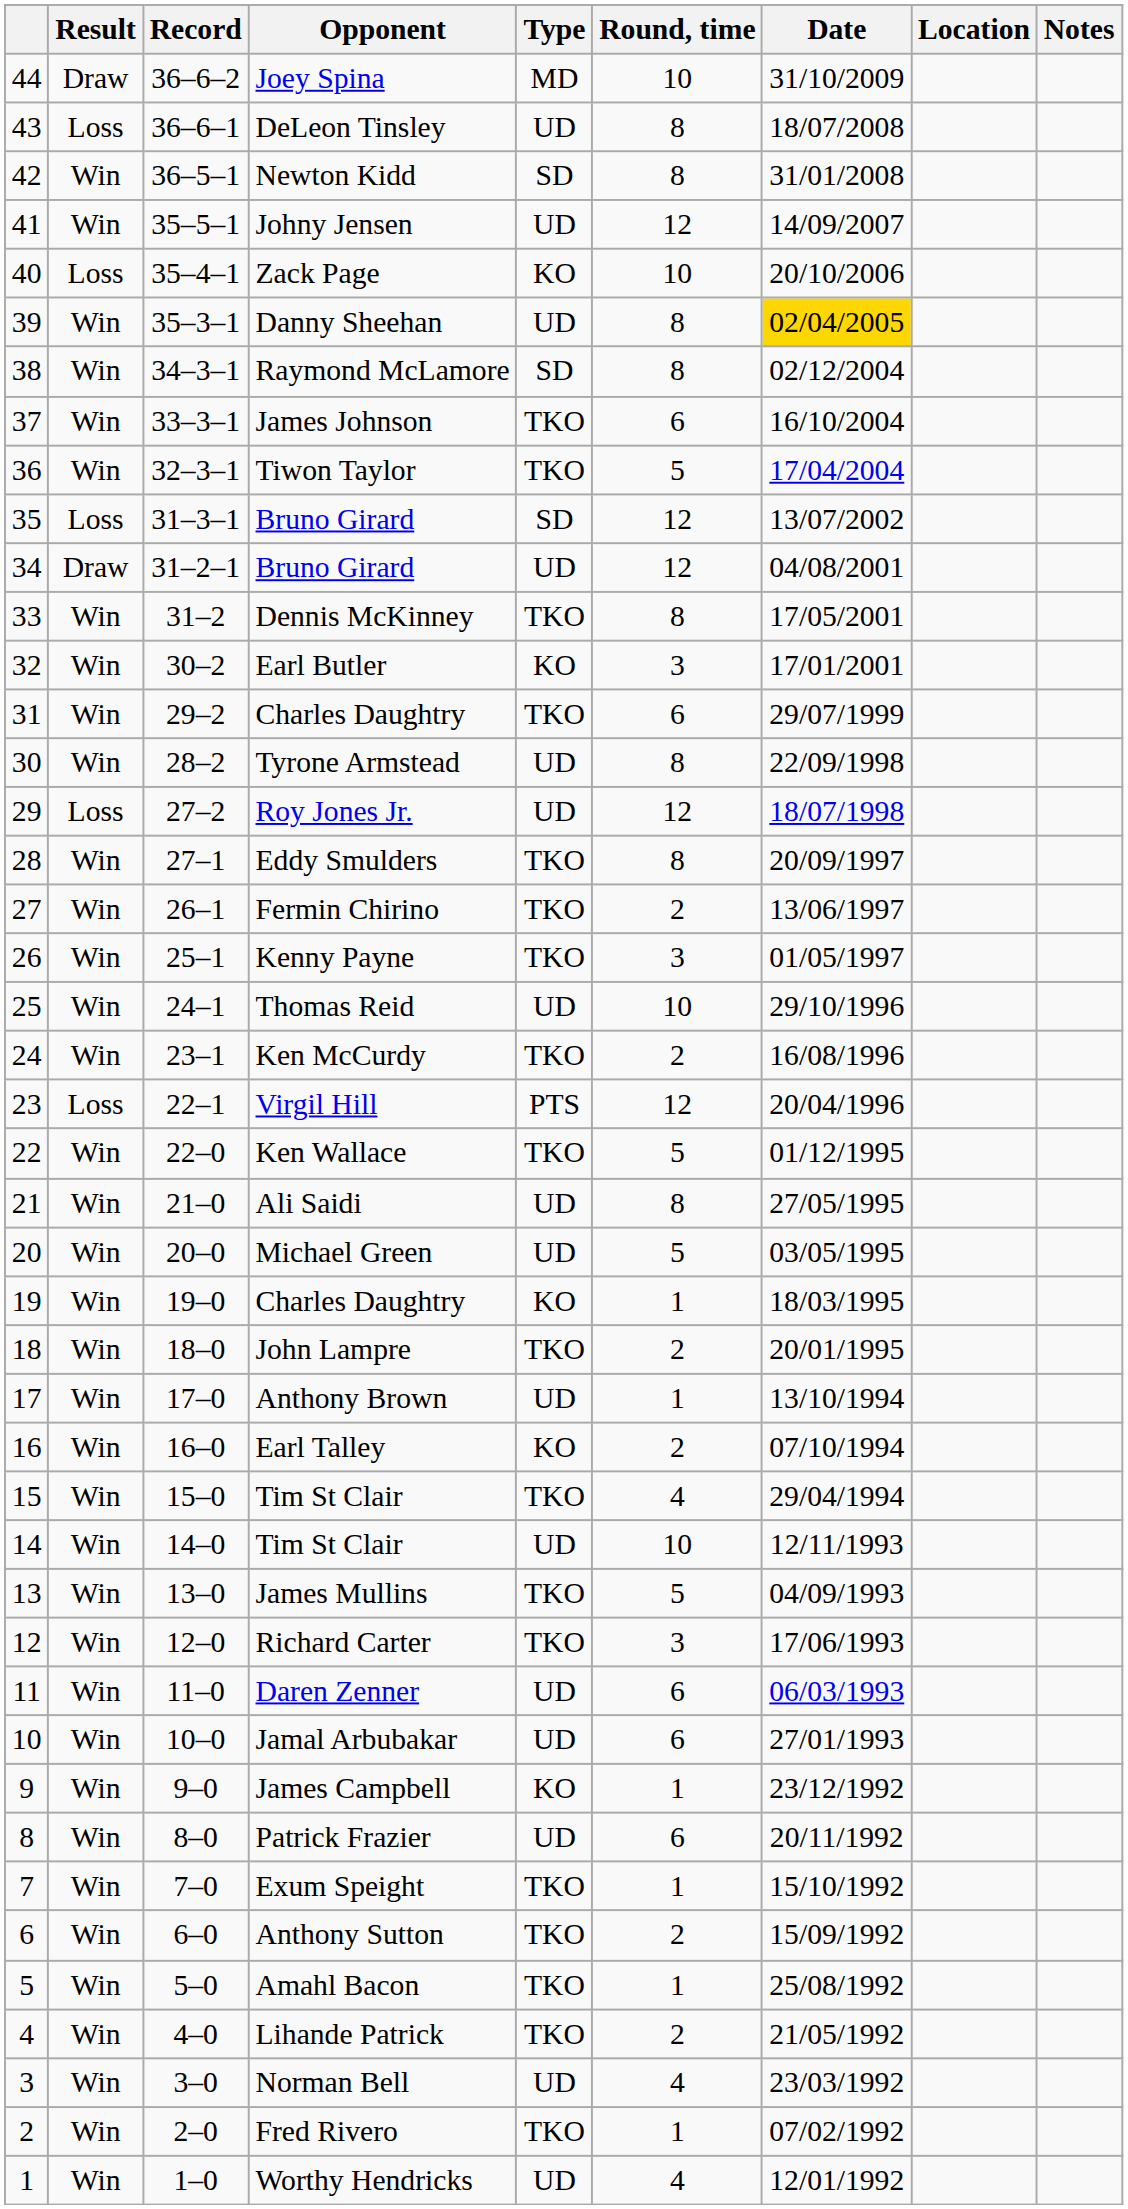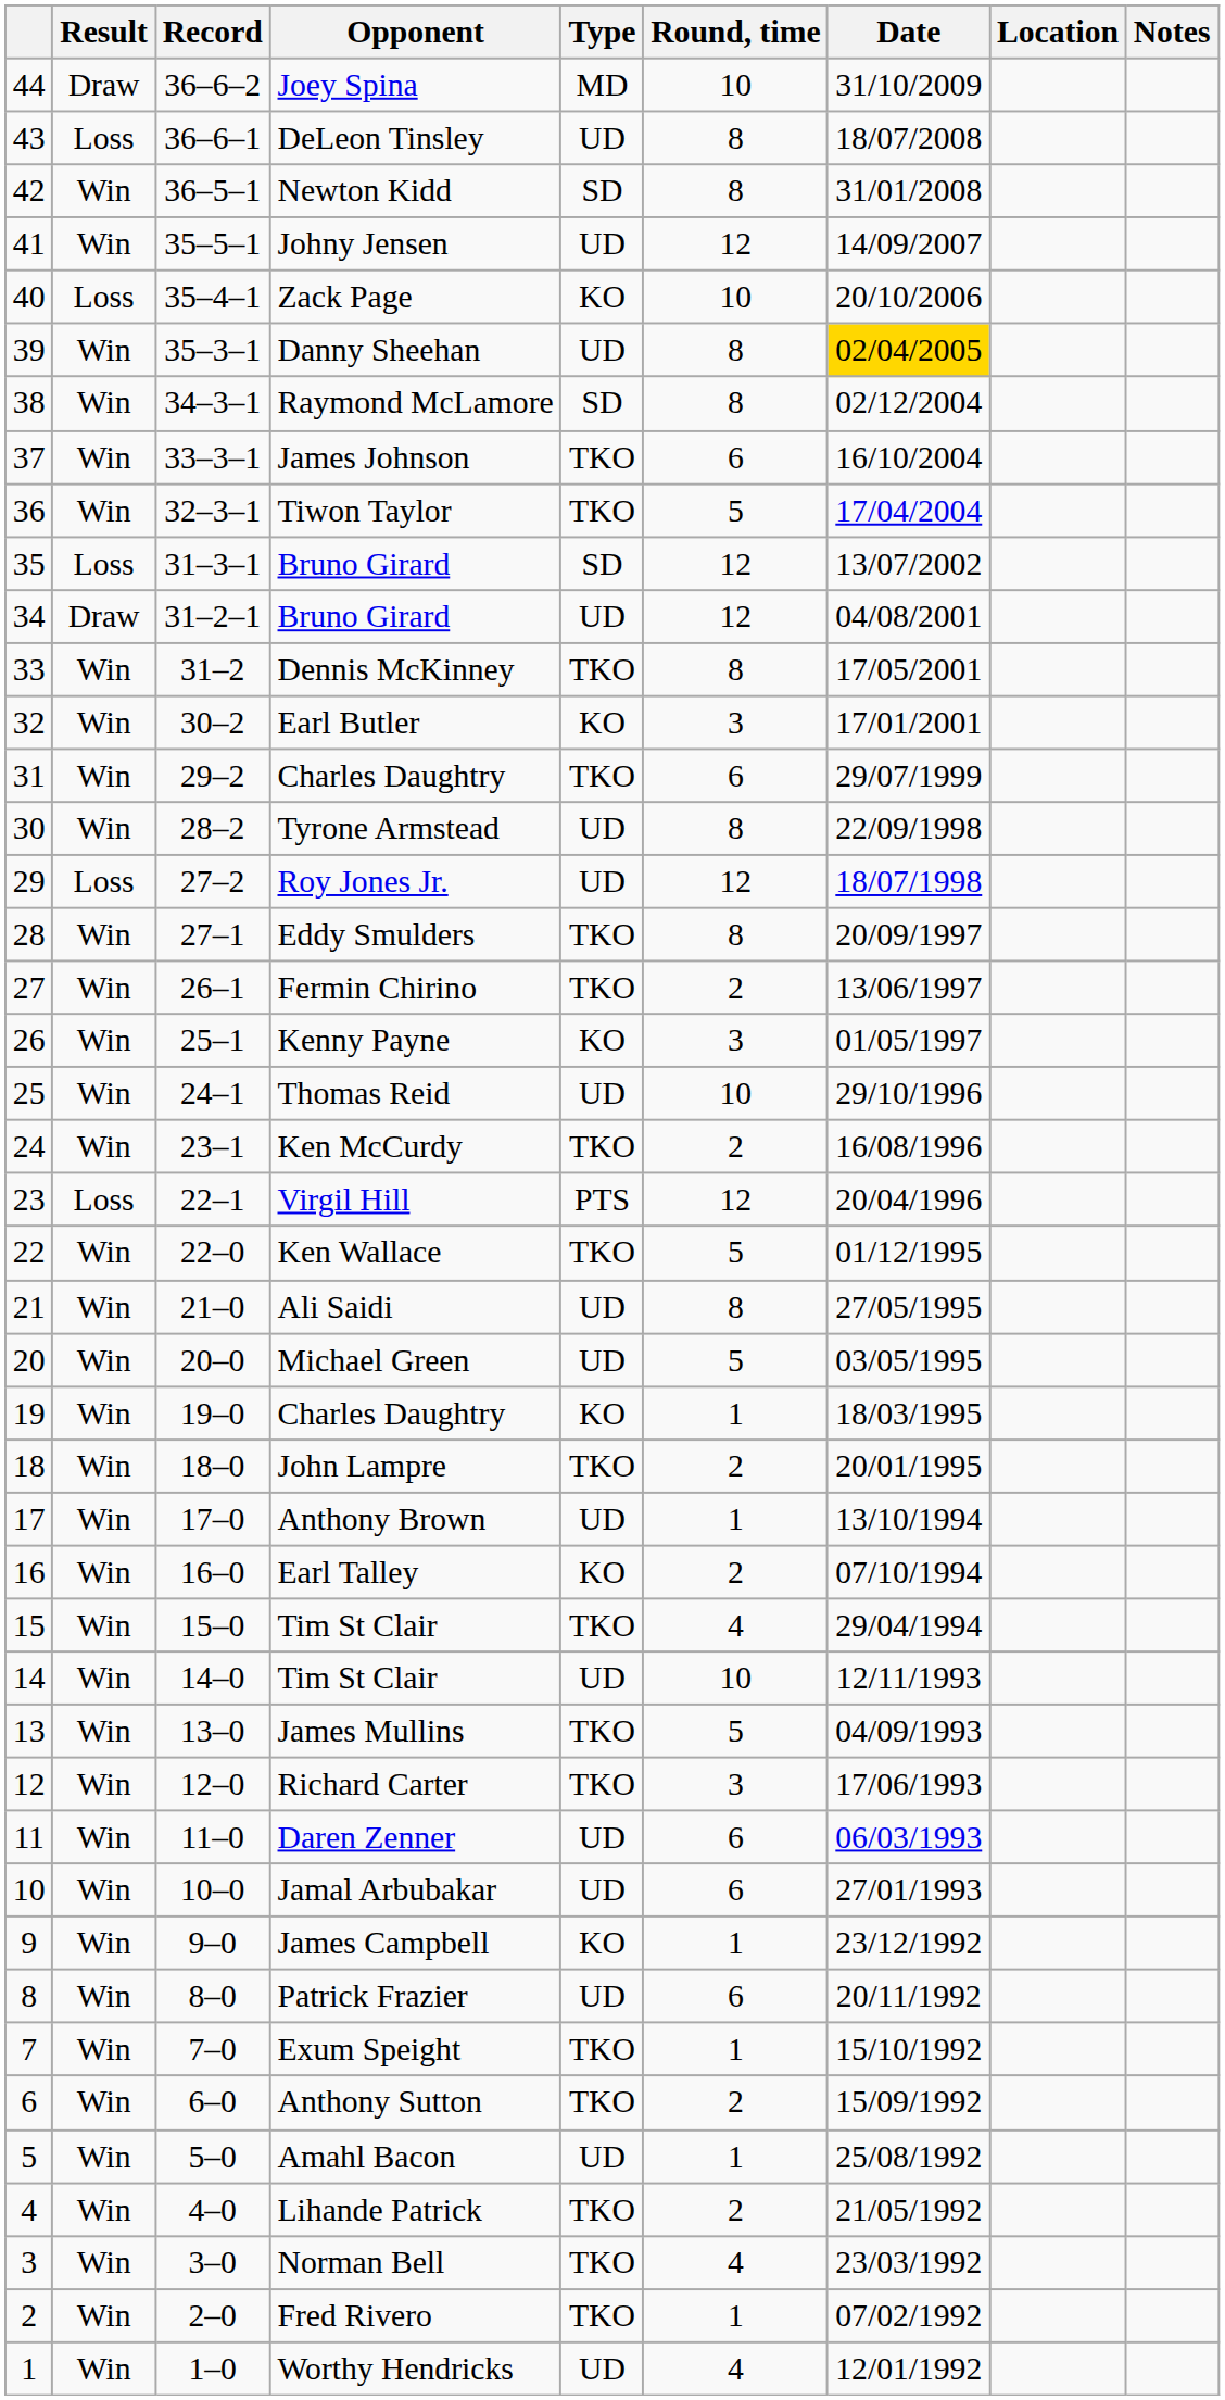 <table class="wikitable" style="text-align:center; font-size:95%">
 <tr>
 <th></th>
 <th>Result</th>
 <th>Record</th>
 <th>Opponent</th>
 <th>Type</th>
 <th>Round, time</th>
 <th>Date</th>
 <th>Location</th>
 <th>Notes</th>
 </tr>
 <tr>
 <td>44</td>
 <td>Draw</td>
 <td>36–6–2</td>
 <td align=left> <a href='#'>Joey Spina</a></td>
 <td>MD</td>
 <td>10</td>
 <td>31/10/2009</td>
 <td align=left> </td>
 <td align=left></td>
 </tr>
 <tr>
 <td>43</td>
 <td>Loss</td>
 <td>36–6–1</td>
 <td align=left> DeLeon Tinsley</td>
 <td>UD</td>
 <td>8</td>
 <td>18/07/2008</td>
 <td align=left> </td>
 <td align=left></td>
 </tr>
 <tr>
 <td>42</td>
 <td>Win</td>
 <td>36–5–1</td>
 <td align=left> Newton Kidd</td>
 <td>SD</td>
 <td>8</td>
 <td>31/01/2008</td>
 <td align=left> </td>
 <td align=left></td>
 </tr>
 <tr>
 <td>41</td>
 <td>Win</td>
 <td>35–5–1</td>
 <td align=left> Johny Jensen</td>
 <td>UD</td>
 <td>12</td>
 <td>14/09/2007</td>
 <td align=left> </td>
 <td align=left></td>
 </tr>
 <tr>
 <td>40</td>
 <td>Loss</td>
 <td>35–4–1</td>
 <td align=left> Zack Page</td>
 <td>KO</td>
 <td>10</td>
 <td>20/10/2006</td>
 <td align=left> </td>
 <td align=left></td>
 </tr>
 <tr>
 <td>39</td>
 <td>Win</td>
 <td>35–3–1</td>
 <td align=left> Danny Sheehan</td>
 <td>UD</td>
 <td>8</td>
 <td style="background: gold;">02/04/2005</td>
 <td align=left> </td>
 <td align=left></td>
 </tr>
 <tr>
 <td>38</td>
 <td>Win</td>
 <td>34–3–1</td>
 <td align=left> Raymond McLamore</td>
 <td>SD</td>
 <td>8</td>
 <td>02/12/2004</td>
 <td align=left> </td>
 <td align=left></td>
 </tr>
 <tr>
 <td>37</td>
 <td>Win</td>
 <td>33–3–1</td>
 <td align=left> James Johnson</td>
 <td>TKO</td>
 <td>6</td>
 <td>16/10/2004</td>
 <td align=left> </td>
 <td align=left></td>
 </tr>
 <tr>
 <td>36</td>
 <td>Win</td>
 <td>32–3–1</td>
 <td align=left> Tiwon Taylor</td>
 <td>TKO</td>
 <td>5</td>
 <td><a href='#'>17/04/2004</a></td>
 <td align=left> </td>
 <td align=left></td>
 </tr>
 <tr>
 <td>35</td>
 <td>Loss</td>
 <td>31–3–1</td>
 <td align=left> <a href='#'>Bruno Girard</a></td>
 <td>SD</td>
 <td>12</td>
 <td>13/07/2002</td>
 <td align=left> </td>
 <td align=left></td>
 </tr>
 <tr>
 <td>34</td>
 <td>Draw</td>
 <td>31–2–1</td>
 <td align=left> <a href='#'>Bruno Girard</a></td>
 <td>UD</td>
 <td>12</td>
 <td>04/08/2001</td>
 <td align=left> </td>
 <td align=left></td>
 </tr>
 <tr>
 <td>33</td>
 <td>Win</td>
 <td>31–2</td>
 <td align=left> Dennis McKinney</td>
 <td>TKO</td>
 <td>8</td>
 <td>17/05/2001</td>
 <td align=left> </td>
 <td align=left></td>
 </tr>
 <tr>
 <td>32</td>
 <td>Win</td>
 <td>30–2</td>
 <td align=left> Earl Butler</td>
 <td>KO</td>
 <td>3</td>
 <td>17/01/2001</td>
 <td align=left> </td>
 <td align=left></td>
 </tr>
 <tr>
 <td>31</td>
 <td>Win</td>
 <td>29–2</td>
 <td align=left> Charles Daughtry</td>
 <td>TKO</td>
 <td>6</td>
 <td>29/07/1999</td>
 <td align=left> </td>
 <td align=left></td>
 </tr>
 <tr>
 <td>30</td>
 <td>Win</td>
 <td>28–2</td>
 <td align=left> Tyrone Armstead</td>
 <td>UD</td>
 <td>8</td>
 <td>22/09/1998</td>
 <td align=left> </td>
 <td align=left></td>
 </tr>
 <tr>
 <td>29</td>
 <td>Loss</td>
 <td>27–2</td>
 <td align=left> <a href='#'>Roy Jones Jr.</a></td>
 <td>UD</td>
 <td>12</td>
 <td><a href='#'>18/07/1998</a></td>
 <td align=left> </td>
 <td align=left></td>
 </tr>
 <tr>
 <td>28</td>
 <td>Win</td>
 <td>27–1</td>
 <td align=left> Eddy Smulders</td>
 <td>TKO</td>
 <td>8</td>
 <td>20/09/1997</td>
 <td align=left> </td>
 <td align=left></td>
 </tr>
 <tr>
 <td>27</td>
 <td>Win</td>
 <td>26–1</td>
 <td align=left> Fermin Chirino</td>
 <td>TKO</td>
 <td>2</td>
 <td>13/06/1997</td>
 <td align=left> </td>
 <td align=left></td>
 </tr>
 <tr>
 <td>26</td>
 <td>Win</td>
 <td>25–1</td>
 <td align=left> Kenny Payne</td>
-<td>TKO</td>
+<td>KO</td>
 <td>3</td>
 <td>01/05/1997</td>
 <td align=left> </td>
 <td align=left></td>
 </tr>
 <tr>
 <td>25</td>
 <td>Win</td>
 <td>24–1</td>
 <td align=left> Thomas Reid</td>
 <td>UD</td>
 <td>10</td>
 <td>29/10/1996</td>
 <td align=left> </td>
 <td align=left></td>
 </tr>
 <tr>
 <td>24</td>
 <td>Win</td>
 <td>23–1</td>
 <td align=left> Ken McCurdy</td>
 <td>TKO</td>
 <td>2</td>
 <td>16/08/1996</td>
 <td align=left> </td>
 <td align=left></td>
 </tr>
 <tr>
 <td>23</td>
 <td>Loss</td>
 <td>22–1</td>
 <td align=left> <a href='#'>Virgil Hill</a></td>
 <td>PTS</td>
 <td>12</td>
 <td>20/04/1996</td>
 <td align=left> </td>
 <td align=left></td>
 </tr>
 <tr>
 <td>22</td>
 <td>Win</td>
 <td>22–0</td>
 <td align=left> Ken Wallace</td>
 <td>TKO</td>
 <td>5</td>
 <td>01/12/1995</td>
 <td align=left> </td>
 <td align=left></td>
 </tr>
 <tr>
 <td>21</td>
 <td>Win</td>
 <td>21–0</td>
 <td align=left> Ali Saidi</td>
 <td>UD</td>
 <td>8</td>
 <td>27/05/1995</td>
 <td align=left> </td>
 <td align=left></td>
 </tr>
 <tr>
 <td>20</td>
 <td>Win</td>
 <td>20–0</td>
 <td align=left> Michael Green</td>
 <td>UD</td>
 <td>5</td>
 <td>03/05/1995</td>
 <td align=left> </td>
 <td align=left></td>
 </tr>
 <tr>
 <td>19</td>
 <td>Win</td>
 <td>19–0</td>
 <td align=left> Charles Daughtry</td>
 <td>KO</td>
 <td>1</td>
 <td>18/03/1995</td>
 <td align=left> </td>
 <td align=left></td>
 </tr>
 <tr>
 <td>18</td>
 <td>Win</td>
 <td>18–0</td>
 <td align=left> John Lampre</td>
 <td>TKO</td>
 <td>2</td>
 <td>20/01/1995</td>
 <td align=left> </td>
 <td align=left></td>
 </tr>
 <tr>
 <td>17</td>
 <td>Win</td>
 <td>17–0</td>
 <td align=left> Anthony Brown</td>
 <td>UD</td>
 <td>1</td>
 <td>13/10/1994</td>
 <td align=left> </td>
 <td align=left></td>
 </tr>
 <tr>
 <td>16</td>
 <td>Win</td>
 <td>16–0</td>
 <td align=left> Earl Talley</td>
 <td>KO</td>
 <td>2</td>
 <td>07/10/1994</td>
 <td align=left> </td>
 <td align=left></td>
 </tr>
 <tr>
 <td>15</td>
 <td>Win</td>
 <td>15–0</td>
 <td align=left> Tim St Clair</td>
 <td>TKO</td>
 <td>4</td>
 <td>29/04/1994</td>
 <td align=left> </td>
 <td align=left></td>
 </tr>
 <tr>
 <td>14</td>
 <td>Win</td>
 <td>14–0</td>
 <td align=left> Tim St Clair</td>
 <td>UD</td>
 <td>10</td>
 <td>12/11/1993</td>
 <td align=left> </td>
 <td align=left></td>
 </tr>
 <tr>
 <td>13</td>
 <td>Win</td>
 <td>13–0</td>
 <td align=left> James Mullins</td>
 <td>TKO</td>
 <td>5</td>
 <td>04/09/1993</td>
 <td align=left> </td>
 <td align=left></td>
 </tr>
 <tr>
 <td>12</td>
 <td>Win</td>
 <td>12–0</td>
 <td align=left> Richard Carter</td>
 <td>TKO</td>
 <td>3</td>
 <td>17/06/1993</td>
 <td align=left> </td>
 <td align=left></td>
 </tr>
 <tr>
 <td>11</td>
 <td>Win</td>
 <td>11–0</td>
 <td align=left> <a href='#'>Daren Zenner</a></td>
 <td>UD</td>
 <td>6</td>
 <td><a href='#'>06/03/1993</a></td>
 <td align=left> </td>
 <td align=left></td>
 </tr>
 <tr>
 <td>10</td>
 <td>Win</td>
 <td>10–0</td>
 <td align=left> Jamal Arbubakar</td>
 <td>UD</td>
 <td>6</td>
 <td>27/01/1993</td>
 <td align=left> </td>
 <td align=left></td>
 </tr>
 <tr>
 <td>9</td>
 <td>Win</td>
 <td>9–0</td>
 <td align=left> James Campbell</td>
 <td>KO</td>
 <td>1</td>
 <td>23/12/1992</td>
 <td align=left> </td>
 <td align=left></td>
 </tr>
 <tr>
 <td>8</td>
 <td>Win</td>
 <td>8–0</td>
 <td align=left> Patrick Frazier</td>
 <td>UD</td>
 <td>6</td>
 <td>20/11/1992</td>
 <td align=left> </td>
 <td align=left></td>
 </tr>
 <tr>
 <td>7</td>
 <td>Win</td>
 <td>7–0</td>
 <td align=left> Exum Speight</td>
 <td>TKO</td>
 <td>1</td>
 <td>15/10/1992</td>
 <td align=left> </td>
 <td align=left></td>
 </tr>
 <tr>
 <td>6</td>
 <td>Win</td>
 <td>6–0</td>
 <td align=left> Anthony Sutton</td>
 <td>TKO</td>
 <td>2</td>
 <td>15/09/1992</td>
 <td align=left> </td>
 <td align=left></td>
 </tr>
 <tr>
 <td>5</td>
 <td>Win</td>
 <td>5–0</td>
 <td align=left> Amahl Bacon</td>
-<td>TKO</td>
+<td>UD</td>
 <td>1</td>
 <td>25/08/1992</td>
 <td align=left> </td>
 <td align=left></td>
 </tr>
 <tr>
 <td>4</td>
 <td>Win</td>
 <td>4–0</td>
 <td align=left> Lihande Patrick</td>
 <td>TKO</td>
 <td>2</td>
 <td>21/05/1992</td>
 <td align=left> </td>
 <td align=left></td>
 </tr>
 <tr>
 <td>3</td>
 <td>Win</td>
 <td>3–0</td>
 <td align=left> Norman Bell</td>
-<td>UD</td>
+<td>TKO</td>
 <td>4</td>
 <td>23/03/1992</td>
 <td align=left> </td>
 <td align=left></td>
 </tr>
 <tr>
 <td>2</td>
 <td>Win</td>
 <td>2–0</td>
 <td align=left> Fred Rivero</td>
 <td>TKO</td>
 <td>1</td>
 <td>07/02/1992</td>
 <td align=left> </td>
 <td align=left></td>
 </tr>
 <tr>
 <td>1</td>
 <td>Win</td>
 <td>1–0</td>
 <td align=left> Worthy Hendricks</td>
 <td>UD</td>
 <td>4</td>
 <td>12/01/1992</td>
 <td align=left> </td>
 <td align=left></td>
 </tr>
 </table>
